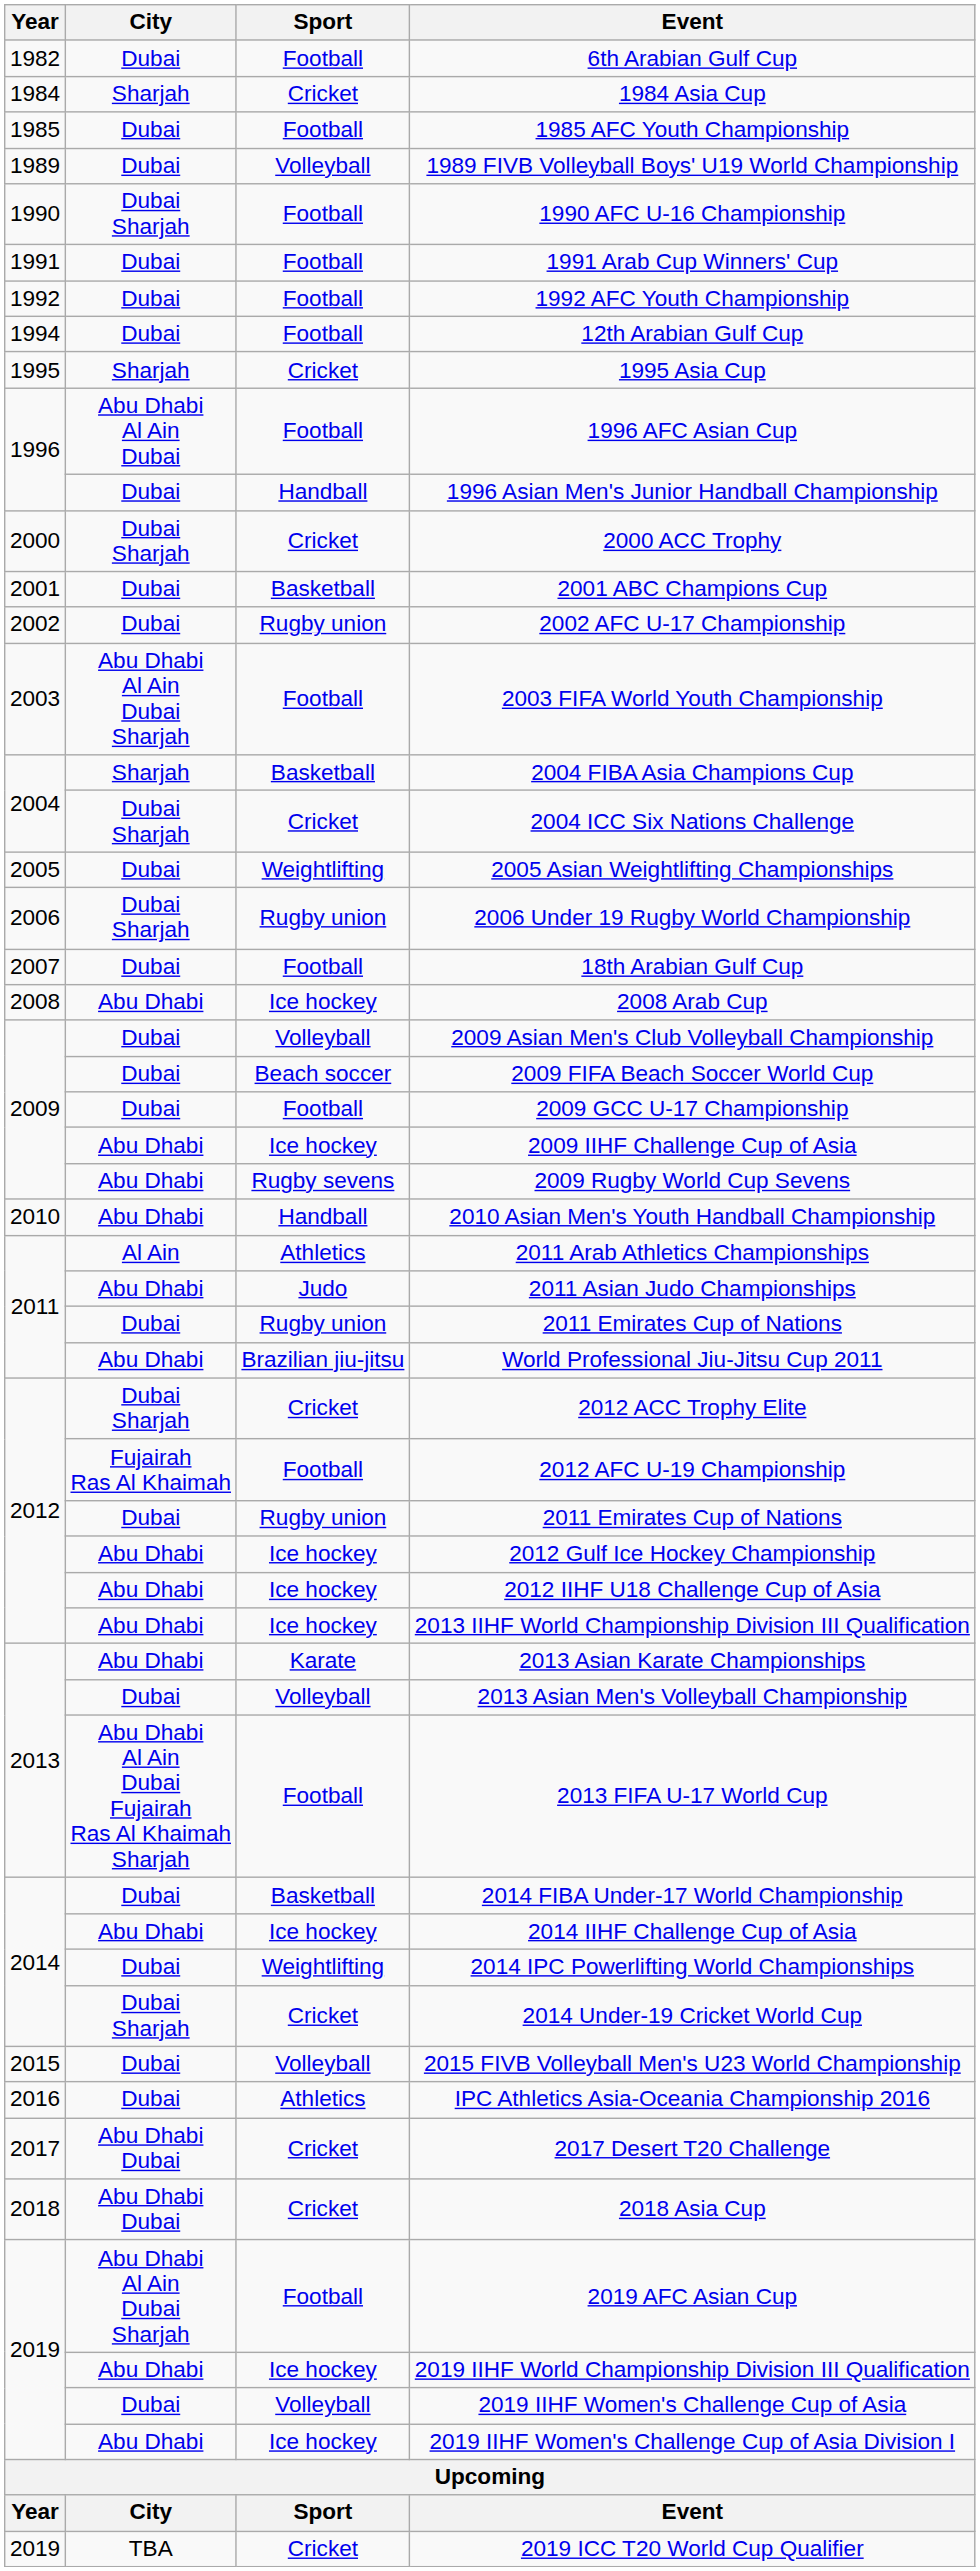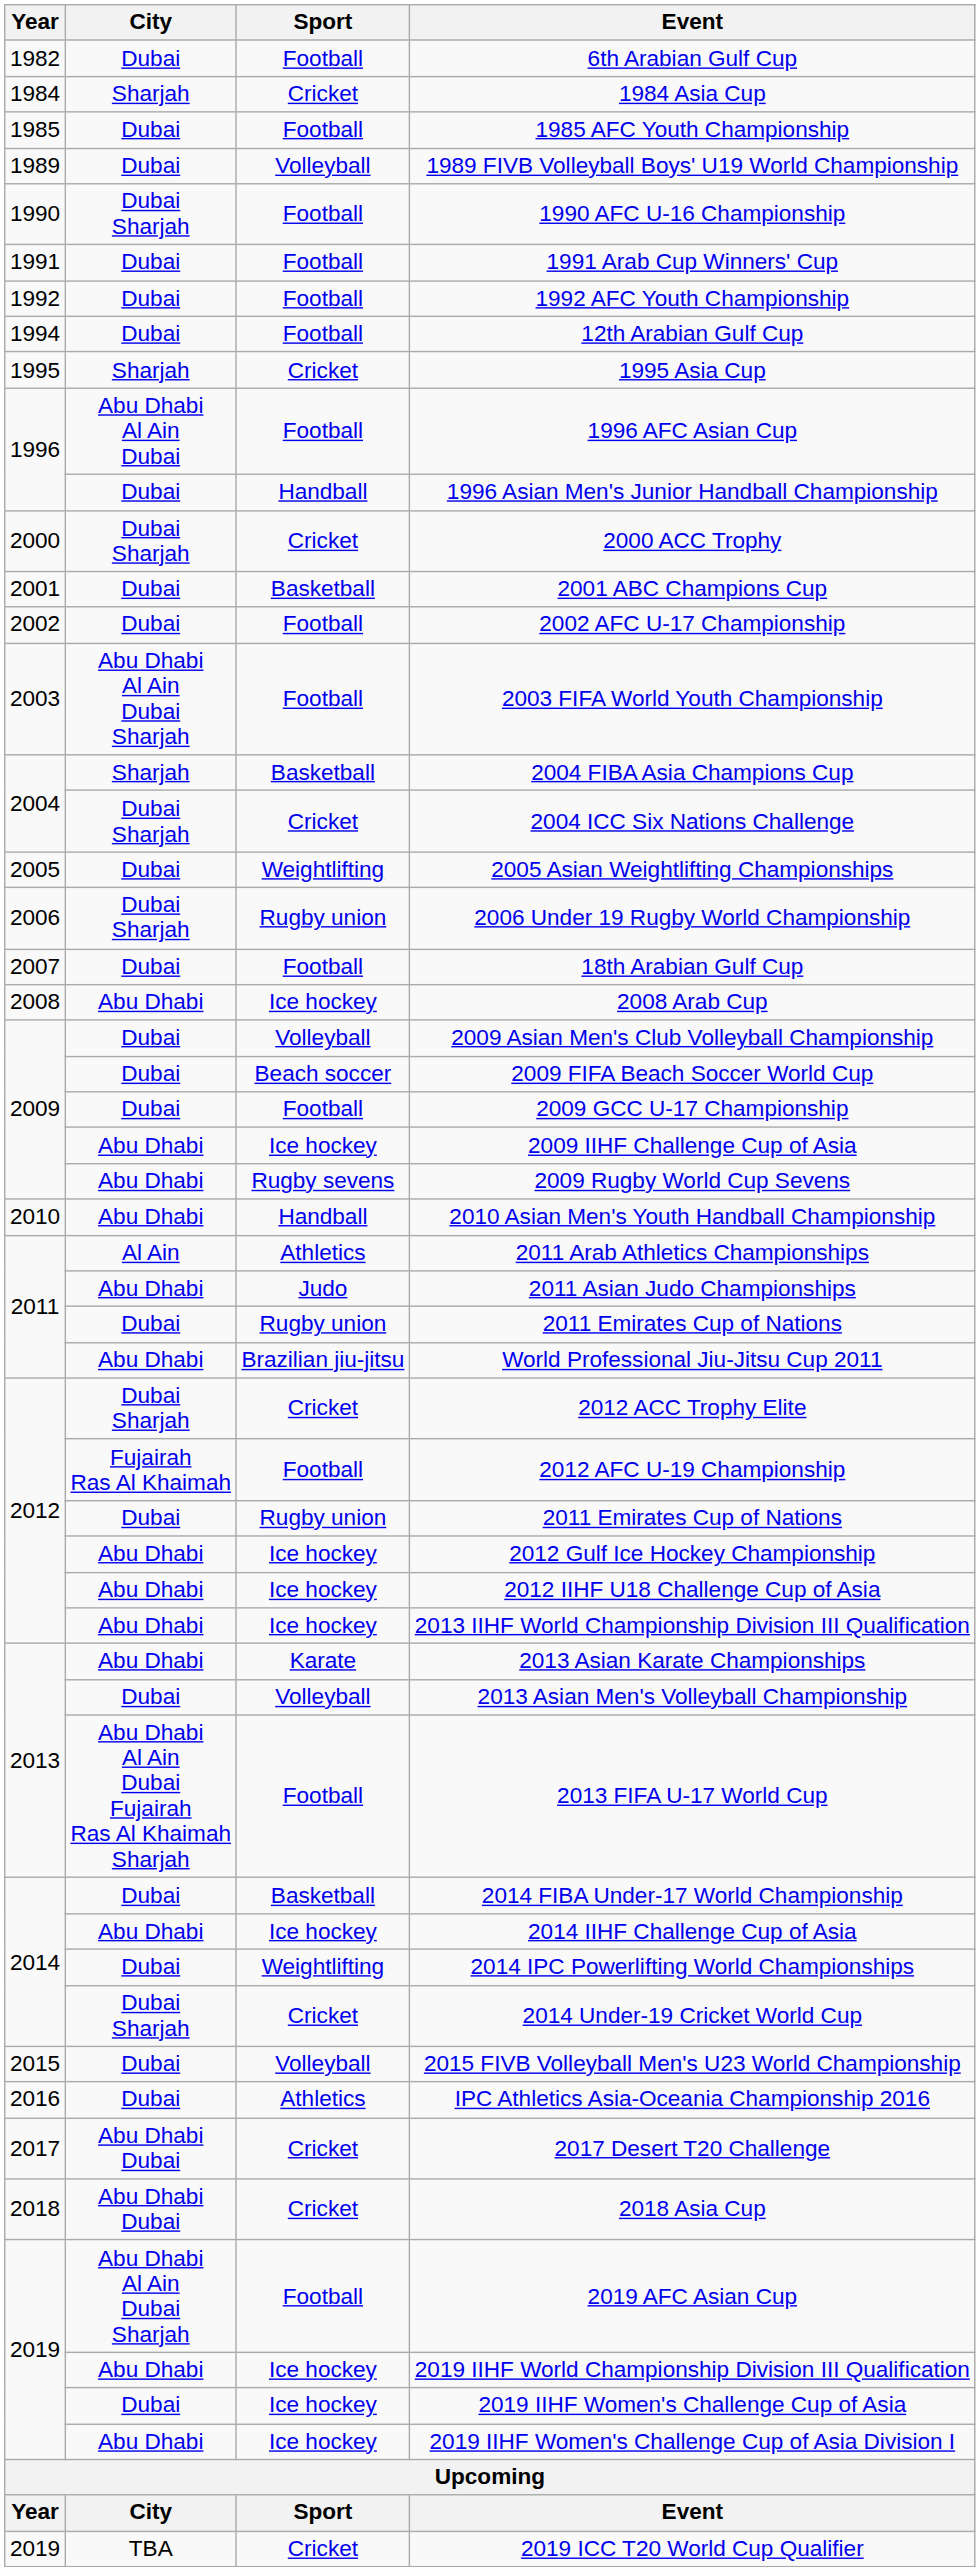 <table class="wikitable sortable" style="text-align:center;">
 <tr>
 <th>Year</th>
 <th>City</th>
 <th>Sport</th>
 <th>Event</th>
 </tr>
 <tr>
 <td>1982</td>
 <td><a href='#'>Dubai</a></td>
 <td><a href='#'>Football</a></td>
 <td><a href='#'>6th Arabian Gulf Cup</a></td>
 </tr>
 <tr>
 <td>1984</td>
 <td><a href='#'>Sharjah</a></td>
 <td><a href='#'>Cricket</a></td>
 <td><a href='#'>1984 Asia Cup</a></td>
 </tr>
 <tr>
 <td>1985</td>
 <td><a href='#'>Dubai</a></td>
 <td><a href='#'>Football</a></td>
 <td><a href='#'>1985 AFC Youth Championship</a></td>
 </tr>
 <tr>
 <td>1989</td>
 <td><a href='#'>Dubai</a></td>
 <td><a href='#'>Volleyball</a></td>
 <td><a href='#'>1989 FIVB Volleyball Boys' U19 World Championship</a></td>
 </tr>
 <tr>
 <td>1990</td>
 <td><a href='#'>Dubai</a><br><a href='#'>Sharjah</a></td>
 <td><a href='#'>Football</a></td>
 <td><a href='#'>1990 AFC U-16 Championship</a></td>
 </tr>
 <tr>
 <td>1991</td>
 <td><a href='#'>Dubai</a></td>
 <td><a href='#'>Football</a></td>
 <td><a href='#'>1991 Arab Cup Winners' Cup</a></td>
 </tr>
 <tr>
 <td>1992</td>
 <td><a href='#'>Dubai</a></td>
 <td><a href='#'>Football</a></td>
 <td><a href='#'>1992 AFC Youth Championship</a></td>
 </tr>
 <tr>
 <td>1994</td>
 <td><a href='#'>Dubai</a></td>
 <td><a href='#'>Football</a></td>
 <td><a href='#'>12th Arabian Gulf Cup</a></td>
 </tr>
 <tr>
 <td>1995</td>
 <td><a href='#'>Sharjah</a></td>
 <td><a href='#'>Cricket</a></td>
 <td><a href='#'>1995 Asia Cup</a></td>
 </tr>
 <tr>
 <td rowspan=2>1996</td>
 <td><a href='#'>Abu Dhabi</a><br><a href='#'>Al Ain</a><br><a href='#'>Dubai</a></td>
 <td><a href='#'>Football</a></td>
 <td><a href='#'>1996 AFC Asian Cup</a></td>
 </tr>
 <tr>
 <td><a href='#'>Dubai</a></td>
 <td><a href='#'>Handball</a></td>
 <td><a href='#'>1996 Asian Men's Junior Handball Championship</a></td>
 </tr>
 <tr>
 <td>2000</td>
 <td><a href='#'>Dubai</a><br><a href='#'>Sharjah</a></td>
 <td><a href='#'>Cricket</a></td>
 <td><a href='#'>2000 ACC Trophy</a></td>
 </tr>
 <tr>
 <td>2001</td>
 <td><a href='#'>Dubai</a></td>
 <td><a href='#'>Basketball</a></td>
 <td><a href='#'>2001 ABC Champions Cup</a></td>
 </tr>
 <tr>
 <td>2002</td>
 <td><a href='#'>Dubai</a></td>
-<td><a href='#'>Rugby union</a></td>
+<td><a href='#'>Football</a></td>
 <td><a href='#'>2002 AFC U-17 Championship</a></td>
 </tr>
 <tr>
 <td>2003</td>
 <td><a href='#'>Abu Dhabi</a><br><a href='#'>Al Ain</a><br><a href='#'>Dubai</a><br><a href='#'>Sharjah</a></td>
 <td><a href='#'>Football</a></td>
 <td><a href='#'>2003 FIFA World Youth Championship</a></td>
 </tr>
 <tr>
 <td rowspan=2>2004</td>
 <td><a href='#'>Sharjah</a></td>
 <td><a href='#'>Basketball</a></td>
 <td><a href='#'>2004 FIBA Asia Champions Cup</a></td>
 </tr>
 <tr>
 <td><a href='#'>Dubai</a><br><a href='#'>Sharjah</a></td>
 <td><a href='#'>Cricket</a></td>
 <td><a href='#'>2004 ICC Six Nations Challenge</a></td>
 </tr>
 <tr>
 <td>2005</td>
 <td><a href='#'>Dubai</a></td>
 <td><a href='#'>Weightlifting</a></td>
 <td><a href='#'>2005 Asian Weightlifting Championships</a></td>
 </tr>
 <tr>
 <td>2006</td>
 <td><a href='#'>Dubai</a><br><a href='#'>Sharjah</a></td>
 <td><a href='#'>Rugby union</a></td>
 <td><a href='#'>2006 Under 19 Rugby World Championship</a></td>
 </tr>
 <tr>
 <td>2007</td>
 <td><a href='#'>Dubai</a></td>
 <td><a href='#'>Football</a></td>
 <td><a href='#'>18th Arabian Gulf Cup</a></td>
 </tr>
 <tr>
 <td>2008</td>
 <td><a href='#'>Abu Dhabi</a></td>
 <td><a href='#'>Ice hockey</a></td>
 <td><a href='#'>2008 Arab Cup</a></td>
 </tr>
 <tr>
 <td rowspan=5>2009</td>
 <td><a href='#'>Dubai</a></td>
 <td><a href='#'>Volleyball</a></td>
 <td><a href='#'>2009 Asian Men's Club Volleyball Championship</a></td>
 </tr>
 <tr>
 <td><a href='#'>Dubai</a></td>
 <td><a href='#'>Beach soccer</a></td>
 <td><a href='#'>2009 FIFA Beach Soccer World Cup</a></td>
 </tr>
 <tr>
 <td><a href='#'>Dubai</a></td>
 <td><a href='#'>Football</a></td>
 <td><a href='#'>2009 GCC U-17 Championship</a></td>
 </tr>
 <tr>
 <td><a href='#'>Abu Dhabi</a></td>
 <td><a href='#'>Ice hockey</a></td>
 <td><a href='#'>2009 IIHF Challenge Cup of Asia</a></td>
 </tr>
 <tr>
 <td><a href='#'>Abu Dhabi</a></td>
 <td><a href='#'>Rugby sevens</a></td>
 <td><a href='#'>2009 Rugby World Cup Sevens</a></td>
 </tr>
 <tr>
 <td>2010</td>
 <td><a href='#'>Abu Dhabi</a></td>
 <td><a href='#'>Handball</a></td>
 <td><a href='#'>2010 Asian Men's Youth Handball Championship</a></td>
 </tr>
 <tr>
 <td rowspan=4>2011</td>
 <td><a href='#'>Al Ain</a></td>
 <td><a href='#'>Athletics</a></td>
 <td><a href='#'>2011 Arab Athletics Championships</a></td>
 </tr>
 <tr>
 <td><a href='#'>Abu Dhabi</a></td>
 <td><a href='#'>Judo</a></td>
 <td><a href='#'>2011 Asian Judo Championships</a></td>
 </tr>
 <tr>
 <td><a href='#'>Dubai</a></td>
 <td><a href='#'>Rugby union</a></td>
 <td><a href='#'>2011 Emirates Cup of Nations</a></td>
 </tr>
 <tr>
 <td><a href='#'>Abu Dhabi</a></td>
 <td><a href='#'>Brazilian jiu-jitsu</a></td>
 <td><a href='#'>World Professional Jiu-Jitsu Cup 2011</a></td>
 </tr>
 <tr>
 <td rowspan=6>2012</td>
 <td><a href='#'>Dubai</a><br><a href='#'>Sharjah</a></td>
 <td><a href='#'>Cricket</a></td>
 <td><a href='#'>2012 ACC Trophy Elite</a></td>
 </tr>
 <tr>
 <td><a href='#'>Fujairah</a><br><a href='#'>Ras Al Khaimah</a></td>
 <td><a href='#'>Football</a></td>
 <td><a href='#'>2012 AFC U-19 Championship</a></td>
 </tr>
 <tr>
 <td><a href='#'>Dubai</a></td>
 <td><a href='#'>Rugby union</a></td>
 <td><a href='#'>2011 Emirates Cup of Nations</a></td>
 </tr>
 <tr>
 <td><a href='#'>Abu Dhabi</a></td>
 <td><a href='#'>Ice hockey</a></td>
 <td><a href='#'>2012 Gulf Ice Hockey Championship</a></td>
 </tr>
 <tr>
 <td><a href='#'>Abu Dhabi</a></td>
 <td><a href='#'>Ice hockey</a></td>
 <td><a href='#'>2012 IIHF U18 Challenge Cup of Asia</a></td>
 </tr>
 <tr>
 <td><a href='#'>Abu Dhabi</a></td>
 <td><a href='#'>Ice hockey</a></td>
 <td><a href='#'>2013 IIHF World Championship Division III Qualification</a></td>
 </tr>
 <tr>
 <td rowspan=3>2013</td>
 <td><a href='#'>Abu Dhabi</a></td>
 <td><a href='#'>Karate</a></td>
 <td><a href='#'>2013 Asian Karate Championships</a></td>
 </tr>
 <tr>
 <td><a href='#'>Dubai</a></td>
 <td><a href='#'>Volleyball</a></td>
 <td><a href='#'>2013 Asian Men's Volleyball Championship</a></td>
 </tr>
 <tr>
 <td><a href='#'>Abu Dhabi</a><br><a href='#'>Al Ain</a><br><a href='#'>Dubai</a><br><a href='#'>Fujairah</a><br><a href='#'>Ras Al Khaimah</a><br><a href='#'>Sharjah</a></td>
 <td><a href='#'>Football</a></td>
 <td><a href='#'>2013 FIFA U-17 World Cup</a></td>
 </tr>
 <tr>
 <td rowspan=4>2014</td>
 <td><a href='#'>Dubai</a></td>
 <td><a href='#'>Basketball</a></td>
 <td><a href='#'>2014 FIBA Under-17 World Championship</a></td>
 </tr>
 <tr>
 <td><a href='#'>Abu Dhabi</a></td>
 <td><a href='#'>Ice hockey</a></td>
 <td><a href='#'>2014 IIHF Challenge Cup of Asia</a></td>
 </tr>
 <tr>
 <td><a href='#'>Dubai</a></td>
 <td><a href='#'>Weightlifting</a></td>
 <td><a href='#'>2014 IPC Powerlifting World Championships</a></td>
 </tr>
 <tr>
 <td><a href='#'>Dubai</a><br><a href='#'>Sharjah</a></td>
 <td><a href='#'>Cricket</a></td>
 <td><a href='#'>2014 Under-19 Cricket World Cup</a></td>
 </tr>
 <tr>
 <td>2015</td>
 <td><a href='#'>Dubai</a></td>
 <td><a href='#'>Volleyball</a></td>
 <td><a href='#'>2015 FIVB Volleyball Men's U23 World Championship</a></td>
 </tr>
 <tr>
 <td>2016</td>
 <td><a href='#'>Dubai</a></td>
 <td><a href='#'>Athletics</a></td>
 <td><a href='#'>IPC Athletics Asia-Oceania Championship 2016</a></td>
 </tr>
 <tr>
 <td>2017</td>
 <td><a href='#'>Abu Dhabi</a><br><a href='#'>Dubai</a></td>
 <td><a href='#'>Cricket</a></td>
 <td><a href='#'>2017 Desert T20 Challenge</a></td>
 </tr>
 <tr>
 <td>2018</td>
 <td><a href='#'>Abu Dhabi</a><br><a href='#'>Dubai</a></td>
 <td><a href='#'>Cricket</a></td>
 <td><a href='#'>2018 Asia Cup</a></td>
 </tr>
 <tr>
 <td rowspan="4">2019</td>
 <td><a href='#'>Abu Dhabi</a><br><a href='#'>Al Ain</a><br><a href='#'>Dubai</a><br><a href='#'>Sharjah</a></td>
 <td><a href='#'>Football</a></td>
 <td><a href='#'>2019 AFC Asian Cup</a></td>
 </tr>
 <tr>
 <td><a href='#'>Abu Dhabi</a></td>
 <td><a href='#'>Ice hockey</a></td>
 <td><a href='#'>2019 IIHF World Championship Division III Qualification</a></td>
 </tr>
 <tr>
 <td><a href='#'>Dubai</a></td>
-<td><a href='#'>Volleyball</a></td>
+<td><a href='#'>Ice hockey</a></td>
 <td><a href='#'>2019 IIHF Women's Challenge Cup of Asia</a></td>
 </tr>
 <tr>
 <td><a href='#'>Abu Dhabi</a></td>
 <td><a href='#'>Ice hockey</a></td>
 <td><a href='#'>2019 IIHF Women's Challenge Cup of Asia Division I</a></td>
 </tr>
 <tr>
 <th colspan=4>Upcoming</th>
 </tr>
 <tr>
 <th>Year</th>
 <th>City</th>
 <th>Sport</th>
 <th>Event</th>
 </tr>
 <tr>
 <td>2019</td>
 <td>TBA</td>
 <td><a href='#'>Cricket</a></td>
 <td><a href='#'>2019 ICC T20 World Cup Qualifier</a></td>
 </tr>
 </table>
